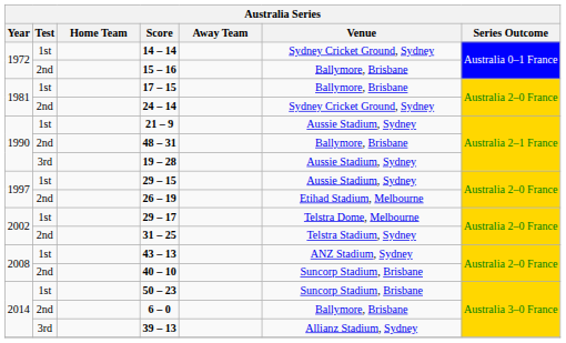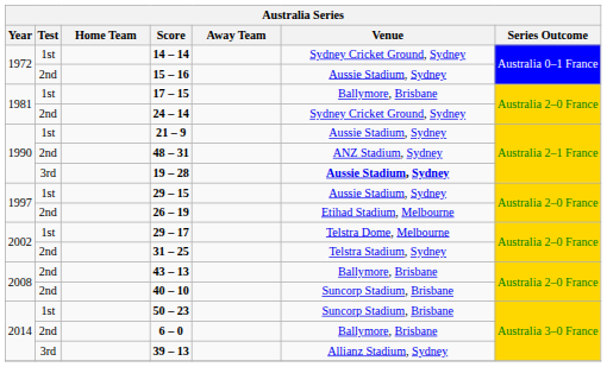 <table class="wikitable" style="text-align: center;font-size:90%;">
 <tr>
 <th colspan=8> Australia Series</th>
 </tr>
 <tr>
 <th>Year</th>
 <th>Test</th>
 <th width=100>Home Team</th>
 <th>Score</th>
 <th width=100>Away Team</th>
 <th width=250>Venue</th>
 <th>Series Outcome</th>
 </tr>
 <tr>
 <td rowspan=2>1972</td>
 <td>1st</td>
 <td></td>
 <td align="center"><strong>14 – 14</strong></td>
 <td></td>
 <td><a href='#'>Sydney Cricket Ground</a>, <a href='#'>Sydney</a></td>
 <td align="center" style="background:blue;color:white" rowspan=2>Australia 0–1 France</td>
 </tr>
 <tr>
 <td>2nd</td>
 <td></td>
 <td><strong>15 – 16</strong></td>
 <td></td>
-<td><a href='#'>Ballymore</a>, <a href='#'>Brisbane</a></td>
+<td><a href='#'>Aussie Stadium</a>, <a href='#'>Sydney</a></td>
 </tr>
 <tr>
 <td rowspan=2>1981</td>
 <td>1st</td>
 <td></td>
 <td><strong>17 – 15</strong></td>
 <td></td>
 <td><a href='#'>Ballymore</a>, <a href='#'>Brisbane</a></td>
 <td align="center" style="background:gold;color:green" rowspan=2>Australia 2–0 France</td>
 </tr>
 <tr>
 <td>2nd</td>
 <td></td>
 <td><strong>24 – 14</strong></td>
 <td></td>
 <td><a href='#'>Sydney Cricket Ground</a>, <a href='#'>Sydney</a></td>
 </tr>
 <tr>
 <td rowspan=3>1990</td>
 <td>1st</td>
 <td></td>
 <td><strong>21 – 9</strong></td>
 <td></td>
 <td><a href='#'>Aussie Stadium</a>, <a href='#'>Sydney</a></td>
 <td align="center" style="background:gold;color:green" rowspan=3>Australia 2–1 France</td>
 </tr>
 <tr>
 <td>2nd</td>
 <td></td>
 <td><strong>48 – 31</strong></td>
 <td></td>
-<td><a href='#'>Ballymore</a>, <a href='#'>Brisbane</a></td>
+<td><a href='#'>ANZ Stadium</a>, <a href='#'>Sydney</a></td>
 </tr>
 <tr>
 <td>3rd</td>
 <td></td>
 <td><strong>19 – 28</strong></td>
 <td></td>
-<td><a href='#'>Aussie Stadium</a>, <a href='#'>Sydney</a></td>
+<td><strong><a href='#'>Aussie Stadium</a>, <a href='#'>Sydney</a></strong></td>
 </tr>
 <tr>
 <td rowspan=2>1997</td>
 <td>1st</td>
 <td></td>
 <td><strong>29 – 15</strong></td>
 <td></td>
 <td><a href='#'>Aussie Stadium</a>, <a href='#'>Sydney</a></td>
 <td align="center" style="background:gold;color:green" rowspan=2>Australia 2–0 France</td>
 </tr>
 <tr>
 <td>2nd</td>
 <td></td>
 <td><strong>26 – 19</strong></td>
 <td></td>
 <td><a href='#'>Etihad Stadium</a>, <a href='#'>Melbourne</a></td>
 </tr>
 <tr>
 <td rowspan=2>2002</td>
 <td>1st</td>
 <td></td>
 <td><strong>29 – 17</strong></td>
 <td></td>
 <td><a href='#'>Telstra Dome</a>, <a href='#'>Melbourne</a></td>
 <td align="center" style="background:gold;color:green" rowspan=2>Australia 2–0 France</td>
 </tr>
 <tr>
 <td>2nd</td>
 <td></td>
 <td><strong>31 – 25</strong></td>
 <td></td>
 <td><a href='#'>Telstra Stadium</a>, <a href='#'>Sydney</a></td>
 </tr>
 <tr>
 <td rowspan=2>2008</td>
-<td>1st</td>
+<td>2nd</td>
 <td></td>
 <td><strong>43 – 13</strong></td>
 <td></td>
-<td><a href='#'>ANZ Stadium</a>, <a href='#'>Sydney</a></td>
+<td><a href='#'>Ballymore</a>, <a href='#'>Brisbane</a></td>
 <td align="center" style="background:gold;color:green" rowspan=2>Australia 2–0 France</td>
 </tr>
 <tr>
 <td>2nd</td>
 <td></td>
 <td><strong>40 – 10</strong></td>
 <td></td>
 <td><a href='#'>Suncorp Stadium</a>, <a href='#'>Brisbane</a></td>
 </tr>
 <tr>
 <td rowspan=3>2014</td>
 <td>1st</td>
 <td></td>
 <td><strong>50 – 23</strong></td>
 <td></td>
 <td><a href='#'>Suncorp Stadium</a>, <a href='#'>Brisbane</a></td>
 <td align="center" style="background:gold;color:green" rowspan=3>Australia 3–0 France</td>
 </tr>
 <tr>
 <td>2nd</td>
 <td></td>
 <td><strong>6 – 0</strong></td>
 <td></td>
 <td><a href='#'>Ballymore</a>, <a href='#'>Brisbane</a></td>
 </tr>
 <tr>
 <td>3rd</td>
 <td></td>
 <td><strong>39 – 13</strong></td>
 <td></td>
 <td><a href='#'>Allianz Stadium</a>, <a href='#'>Sydney</a></td>
 </tr>
 <tr>
 </tr>
 </table>
